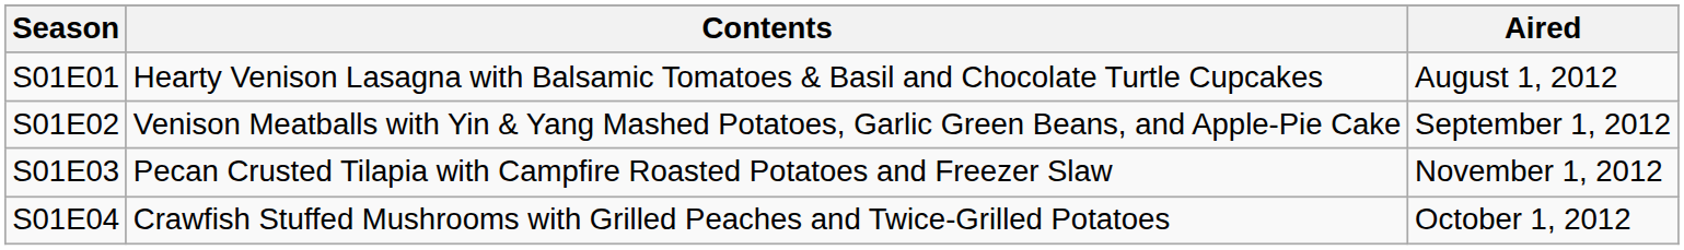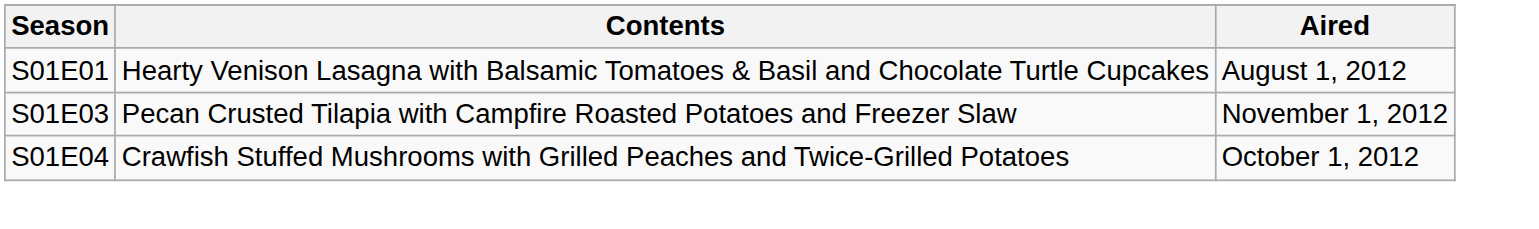 <table class="wikitable">
 <tr>
 </tr>
 <tr>
 <th>Season</th>
 <th>Contents</th>
 <th>Aired</th>
 </tr>
 <tr>
 <td>S01E01</td>
 <td>Hearty Venison Lasagna with Balsamic Tomatoes & Basil and Chocolate Turtle Cupcakes</td>
 <td>August 1, 2012</td>
 </tr>
 <tr>
-<td>S01E02</td>
-<td>Venison Meatballs with Yin & Yang Mashed Potatoes, Garlic Green Beans, and Apple-Pie Cake</td>
-<td>September 1, 2012</td>
-</tr>
-<tr>
 <td>S01E03</td>
 <td>Pecan Crusted Tilapia with Campfire Roasted Potatoes and Freezer Slaw</td>
 <td>November 1, 2012</td>
 </tr>
 <tr>
 <td>S01E04</td>
 <td>Crawfish Stuffed Mushrooms with Grilled Peaches and Twice-Grilled Potatoes</td>
 <td>October 1, 2012</td>
 </tr>
 </table>
